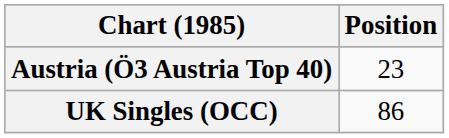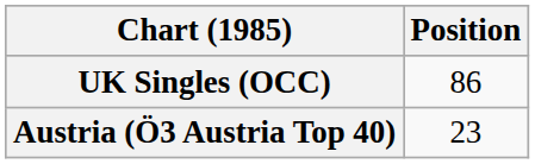 <table class="wikitable plainrowheaders" style="text-align:center">
 <tr>
 <th>Chart (1985)</th>
 <th>Position</th>
 </tr>
 <tr>
+<th scope="row">UK Singles (OCC)</th>
+<td>86</td>
+</tr>
+<tr>
 <th scope="row">Austria (Ö3 Austria Top 40)</th>
 <td>23</td>
 </tr>
-<tr>
-<th scope="row">UK Singles (OCC)</th>
-<td>86</td>
-</tr>
 </table>
